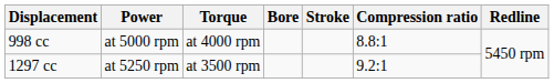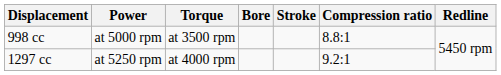 <table class="wikitable defaultcenter">
 <tr>
 <th>Displacement</th>
 <th>Power</th>
 <th>Torque</th>
 <th>Bore</th>
 <th>Stroke</th>
 <th>Compression ratio</th>
 <th>Redline</th>
 </tr>
 <tr>
 <td>998 cc</td>
 <td> at 5000 rpm</td>
-<td> at 4000 rpm</td>
+<td> at 3500 rpm</td>
 <td></td>
 <td></td>
 <td>8.8:1</td>
 <td rowspan=2>5450 rpm</td>
 </tr>
 <tr>
 <td>1297 cc</td>
 <td> at 5250 rpm</td>
-<td> at 3500 rpm</td>
+<td> at 4000 rpm</td>
 <td></td>
 <td></td>
 <td>9.2:1</td>
 </tr>
 </table>
